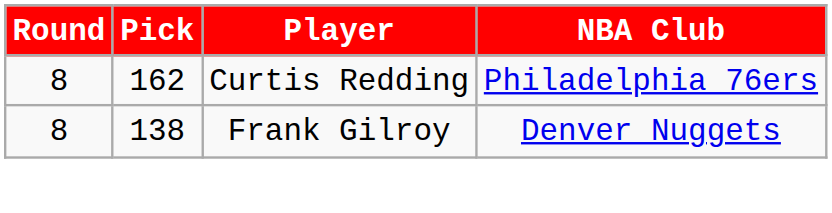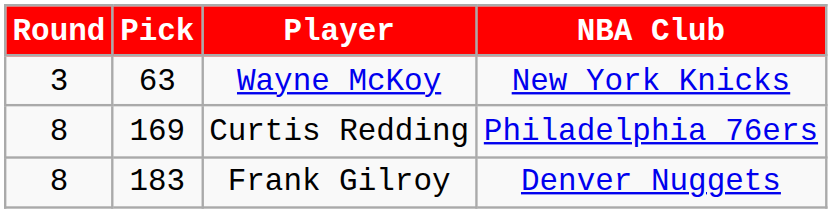 <table class="wikitable">
 <tr>
 <th style="background:red; color:#FFFFFF;">Round</th>
 <th style="background:red; color:#FFFFFF;">Pick</th>
 <th style="background:red; color:#FFFFFF;">Player</th>
 <th style="background:red; color:#FFFFFF;">NBA Club</th>
 </tr>
 <tr style="text-align:center;">
+<td>3</td>
+<td>63</td>
+<td><a href='#'>Wayne McKoy</a></td>
+<td><a href='#'>New York Knicks</a></td>
+</tr>
+<tr style="text-align:center;">
 <td>8</td>
-<td>162</td>
+<td>169</td>
 <td>Curtis Redding</td>
 <td><a href='#'>Philadelphia 76ers</a></td>
 </tr>
 <tr style="text-align:center;">
 <td>8</td>
-<td>138</td>
+<td>183</td>
 <td>Frank Gilroy</td>
 <td><a href='#'>Denver Nuggets</a></td>
 </tr>
 </table>
